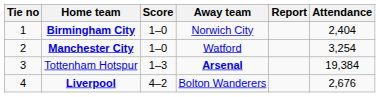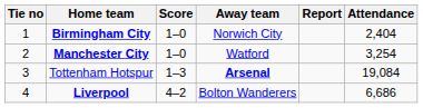 <table class="wikitable" style="text-align: center">
 <tr>
 <th>Tie no</th>
 <th>Home team</th>
 <th>Score</th>
 <th>Away team</th>
 <th>Report</th>
 <th>Attendance</th>
 </tr>
 <tr>
 <td>1</td>
 <td><strong><a href='#'>Birmingham City</a></strong></td>
 <td>1–0</td>
 <td><a href='#'>Norwich City</a></td>
 <td></td>
 <td>2,404</td>
 </tr>
 <tr>
 <td>2</td>
 <td><strong><a href='#'>Manchester City</a></strong></td>
 <td>1–0</td>
 <td><a href='#'>Watford</a></td>
 <td></td>
 <td>3,254</td>
 </tr>
 <tr>
 <td>3</td>
 <td><a href='#'>Tottenham Hotspur</a></td>
 <td>1–3</td>
 <td><strong><a href='#'>Arsenal</a></strong></td>
 <td></td>
-<td>19,384</td>
+<td>19,084</td>
 </tr>
 <tr>
 <td>4</td>
 <td><strong><a href='#'>Liverpool</a></strong></td>
 <td>4–2</td>
 <td><a href='#'>Bolton Wanderers</a></td>
 <td></td>
-<td>2,676</td>
+<td>6,686</td>
 </tr>
 </table>
